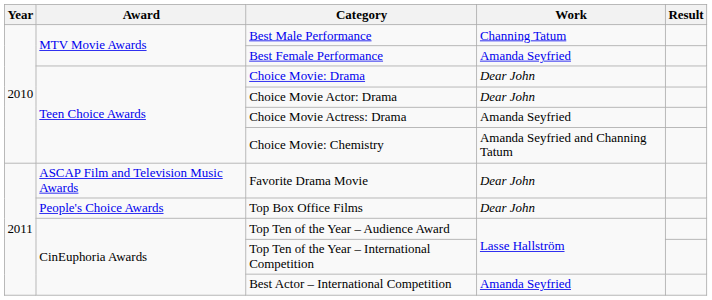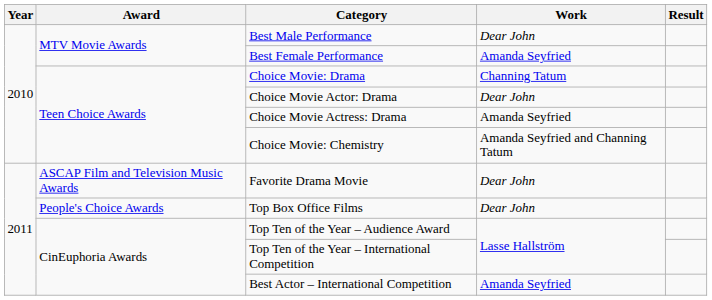 <table class="wikitable">
 <tr>
 <th>Year</th>
 <th>Award</th>
 <th>Category</th>
 <th>Work</th>
 <th>Result</th>
 </tr>
 <tr>
 <td rowspan="6">2010</td>
 <td rowspan="2"><a href='#'>MTV Movie Awards</a></td>
 <td><a href='#'>Best Male Performance</a></td>
-<td><a href='#'>Channing Tatum</a></td>
+<td><em>Dear John</em></td>
 <td></td>
 </tr>
 <tr>
 <td><a href='#'>Best Female Performance</a></td>
 <td><a href='#'>Amanda Seyfried</a></td>
 <td></td>
 </tr>
 <tr>
 <td rowspan="4"><a href='#'>Teen Choice Awards</a></td>
 <td><a href='#'>Choice Movie: Drama</a></td>
-<td><em>Dear John</em></td>
+<td><a href='#'>Channing Tatum</a></td>
 <td></td>
 </tr>
 <tr>
 <td>Choice Movie Actor: Drama</td>
 <td><em>Dear John</em></td>
 <td></td>
 </tr>
 <tr>
 <td>Choice Movie Actress: Drama</td>
 <td>Amanda Seyfried</td>
 <td></td>
 </tr>
 <tr>
 <td>Choice Movie: Chemistry</td>
 <td>Amanda Seyfried and Channing Tatum</td>
 <td></td>
 </tr>
 <tr>
 <td rowspan="5">2011</td>
 <td><a href='#'>ASCAP Film and Television Music Awards</a></td>
 <td>Favorite Drama Movie</td>
 <td><em>Dear John</em></td>
 <td></td>
 </tr>
 <tr>
 <td><a href='#'>People's Choice Awards</a></td>
 <td>Top Box Office Films</td>
 <td><em>Dear John</em></td>
 <td></td>
 </tr>
 <tr>
 <td rowspan="3">CinEuphoria Awards</td>
 <td>Top Ten of the Year – Audience Award</td>
 <td rowspan="2"><a href='#'>Lasse Hallström</a></td>
 <td></td>
 </tr>
 <tr>
 <td>Top Ten of the Year – International Competition</td>
 <td></td>
 </tr>
 <tr>
 <td>Best Actor – International Competition</td>
 <td><a href='#'>Amanda Seyfried</a></td>
 <td></td>
 </tr>
 </table>
